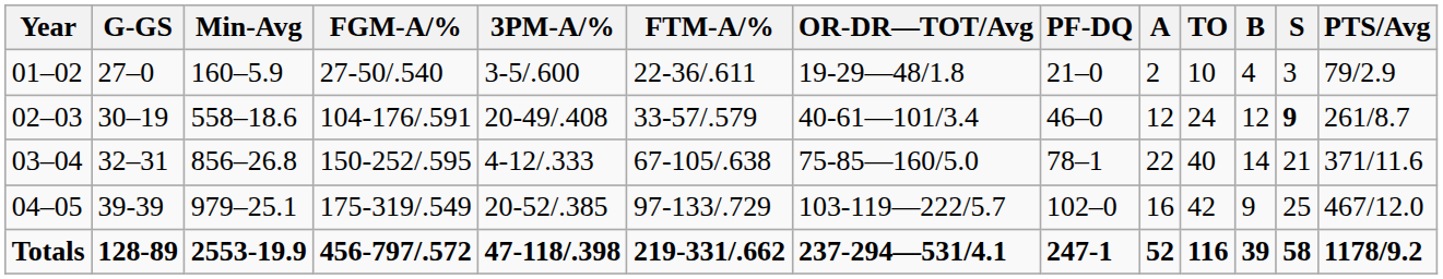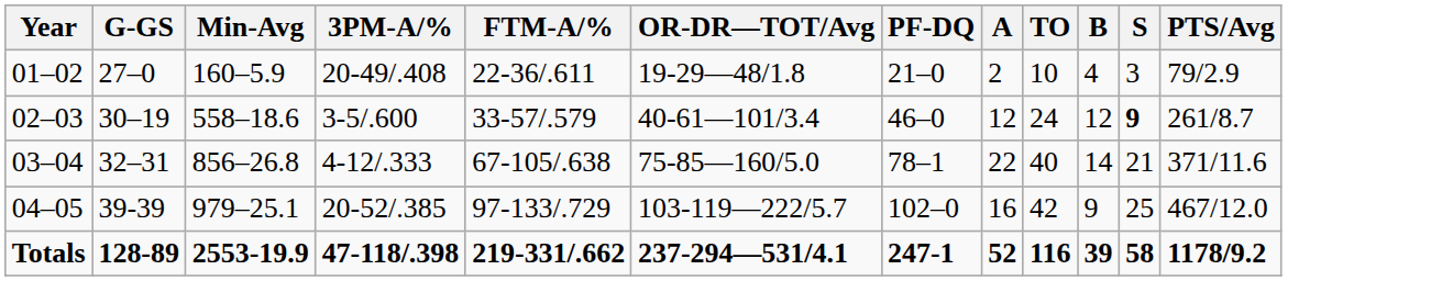 <table class="wikitable">
 <tr>
 <th>Year</th>
 <th>G-GS</th>
 <th>Min-Avg</th>
-<th>FGM-A/%</th>
 <th>3PM-A/%</th>
 <th>FTM-A/%</th>
 <th>OR-DR—TOT/Avg</th>
 <th>PF-DQ</th>
 <th>A</th>
 <th>TO</th>
 <th>B</th>
 <th>S</th>
 <th>PTS/Avg</th>
 </tr>
 <tr>
 <td>01–02</td>
 <td>27–0</td>
 <td>160–5.9</td>
-<td>27-50/.540</td>
-<td>3-5/.600</td>
+<td>20-49/.408</td>
 <td>22-36/.611</td>
 <td>19-29—48/1.8</td>
 <td>21–0</td>
 <td>2</td>
 <td>10</td>
 <td>4</td>
 <td>3</td>
 <td>79/2.9</td>
 </tr>
 <tr>
 <td>02–03</td>
 <td>30–19</td>
 <td>558–18.6</td>
-<td>104-176/.591</td>
-<td>20-49/.408</td>
+<td>3-5/.600</td>
 <td>33-57/.579</td>
 <td>40-61—101/3.4</td>
 <td>46–0</td>
 <td>12</td>
 <td>24</td>
 <td>12</td>
 <td><strong>9</strong></td>
 <td>261/8.7</td>
 </tr>
 <tr>
 <td>03–04</td>
 <td>32–31</td>
 <td>856–26.8</td>
-<td>150-252/.595</td>
 <td>4-12/.333</td>
 <td>67-105/.638</td>
 <td>75-85—160/5.0</td>
 <td>78–1</td>
 <td>22</td>
 <td>40</td>
 <td>14</td>
 <td>21</td>
 <td>371/11.6</td>
 </tr>
 <tr>
 <td>04–05</td>
 <td>39-39</td>
 <td>979–25.1</td>
-<td>175-319/.549</td>
 <td>20-52/.385</td>
 <td>97-133/.729</td>
 <td>103-119—222/5.7</td>
 <td>102–0</td>
 <td>16</td>
 <td>42</td>
 <td>9</td>
 <td>25</td>
 <td>467/12.0</td>
 </tr>
 <tr>
 <td><strong>Totals</strong></td>
 <td><strong>128-89</strong></td>
 <td><strong>2553-19.9</strong></td>
-<td><strong>456-797/.572</strong></td>
 <td><strong>47-118/.398</strong></td>
 <td><strong>219-331/.662</strong></td>
 <td><strong>237-294—531/4.1</strong></td>
 <td><strong>247-1</strong></td>
 <td><strong>52</strong></td>
 <td><strong>116</strong></td>
 <td><strong>39</strong></td>
 <td><strong>58</strong></td>
 <td><strong>1178/9.2</strong></td>
 </tr>
 </table>
